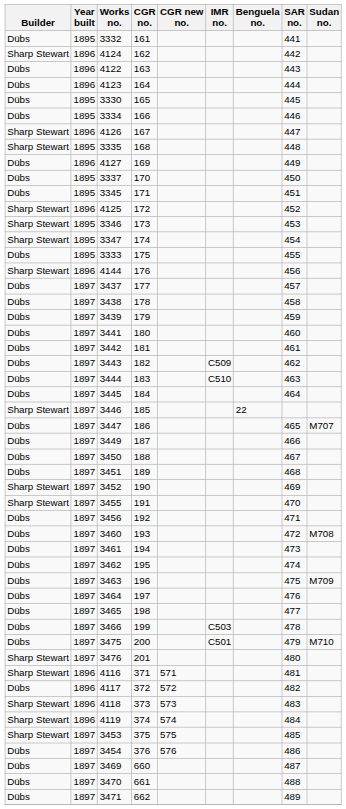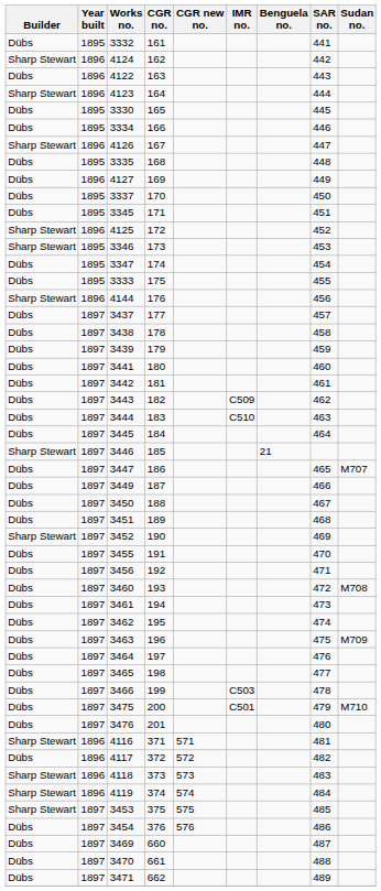 <table class="wikitable collapsible collapsed sortable" style="margin:0.5em auto; font-size:100%;">
 <tr>
 <th><br>Builder</th>
 <th>Year<br>built</th>
 <th>Works<br>no.</th>
 <th>CGR<br>no.</th>
 <th>CGR new<br>no.</th>
 <th>IMR<br>no.</th>
 <th>Benguela<br>no.</th>
 <th>SAR<br>no.</th>
 <th>Sudan<br>no.</th>
 </tr>
 <tr>
 <td>Dübs</td>
 <td>1895</td>
 <td>3332</td>
 <td>161</td>
 <td></td>
 <td></td>
 <td></td>
 <td>441</td>
 <td></td>
 </tr>
 <tr>
 <td>Sharp Stewart</td>
 <td>1896</td>
 <td>4124</td>
 <td>162</td>
 <td></td>
 <td></td>
 <td></td>
 <td>442</td>
 <td></td>
 </tr>
 <tr>
 <td>Dübs</td>
 <td>1896</td>
 <td>4122</td>
 <td>163</td>
 <td></td>
 <td></td>
 <td></td>
 <td>443</td>
 <td></td>
 </tr>
 <tr>
-<td>Dübs</td>
+<td>Sharp Stewart</td>
 <td>1896</td>
 <td>4123</td>
 <td>164</td>
 <td></td>
 <td></td>
 <td></td>
 <td>444</td>
 <td></td>
 </tr>
 <tr>
 <td>Dübs</td>
 <td>1895</td>
 <td>3330</td>
 <td>165</td>
 <td></td>
 <td></td>
 <td></td>
 <td>445</td>
 <td></td>
 </tr>
 <tr>
 <td>Dübs</td>
 <td>1895</td>
 <td>3334</td>
 <td>166</td>
 <td></td>
 <td></td>
 <td></td>
 <td>446</td>
 <td></td>
 </tr>
 <tr>
 <td>Sharp Stewart</td>
 <td>1896</td>
 <td>4126</td>
 <td>167</td>
 <td></td>
 <td></td>
 <td></td>
 <td>447</td>
 <td></td>
 </tr>
 <tr>
-<td>Sharp Stewart</td>
+<td>Dübs</td>
 <td>1895</td>
 <td>3335</td>
 <td>168</td>
 <td></td>
 <td></td>
 <td></td>
 <td>448</td>
 <td></td>
 </tr>
 <tr>
 <td>Dübs</td>
 <td>1896</td>
 <td>4127</td>
 <td>169</td>
 <td></td>
 <td></td>
 <td></td>
 <td>449</td>
 <td></td>
 </tr>
 <tr>
 <td>Dübs</td>
 <td>1895</td>
 <td>3337</td>
 <td>170</td>
 <td></td>
 <td></td>
 <td></td>
 <td>450</td>
 <td></td>
 </tr>
 <tr>
 <td>Dübs</td>
 <td>1895</td>
 <td>3345</td>
 <td>171</td>
 <td></td>
 <td></td>
 <td></td>
 <td>451</td>
 <td></td>
 </tr>
 <tr>
 <td>Sharp Stewart</td>
 <td>1896</td>
 <td>4125</td>
 <td>172</td>
 <td></td>
 <td></td>
 <td></td>
 <td>452</td>
 <td></td>
 </tr>
 <tr>
 <td>Sharp Stewart</td>
 <td>1895</td>
 <td>3346</td>
 <td>173</td>
 <td></td>
 <td></td>
 <td></td>
 <td>453</td>
 <td></td>
 </tr>
 <tr>
-<td>Sharp Stewart</td>
+<td>Dübs</td>
 <td>1895</td>
 <td>3347</td>
 <td>174</td>
 <td></td>
 <td></td>
 <td></td>
 <td>454</td>
 <td></td>
 </tr>
 <tr>
 <td>Dübs</td>
 <td>1895</td>
 <td>3333</td>
 <td>175</td>
 <td></td>
 <td></td>
 <td></td>
 <td>455</td>
 <td></td>
 </tr>
 <tr>
 <td>Sharp Stewart</td>
 <td>1896</td>
 <td>4144</td>
 <td>176</td>
 <td></td>
 <td></td>
 <td></td>
 <td>456</td>
 <td></td>
 </tr>
 <tr>
 <td>Dübs</td>
 <td>1897</td>
 <td>3437</td>
 <td>177</td>
 <td></td>
 <td></td>
 <td></td>
 <td>457</td>
 <td></td>
 </tr>
 <tr>
 <td>Dübs</td>
 <td>1897</td>
 <td>3438</td>
 <td>178</td>
 <td></td>
 <td></td>
 <td></td>
 <td>458</td>
 <td></td>
 </tr>
 <tr>
 <td>Dübs</td>
 <td>1897</td>
 <td>3439</td>
 <td>179</td>
 <td></td>
 <td></td>
 <td></td>
 <td>459</td>
 <td></td>
 </tr>
 <tr>
 <td>Dübs</td>
 <td>1897</td>
 <td>3441</td>
 <td>180</td>
 <td></td>
 <td></td>
 <td></td>
 <td>460</td>
 <td></td>
 </tr>
 <tr>
 <td>Dübs</td>
 <td>1897</td>
 <td>3442</td>
 <td>181</td>
 <td></td>
 <td></td>
 <td></td>
 <td>461</td>
 <td></td>
 </tr>
 <tr>
 <td>Dübs</td>
 <td>1897</td>
 <td>3443</td>
 <td>182</td>
 <td></td>
 <td>C509</td>
 <td></td>
 <td>462</td>
 <td></td>
 </tr>
 <tr>
 <td>Dübs</td>
 <td>1897</td>
 <td>3444</td>
 <td>183</td>
 <td></td>
 <td>C510</td>
 <td></td>
 <td>463</td>
 <td></td>
 </tr>
 <tr>
 <td>Dübs</td>
 <td>1897</td>
 <td>3445</td>
 <td>184</td>
 <td></td>
 <td></td>
 <td></td>
 <td>464</td>
 <td></td>
 </tr>
 <tr>
 <td>Sharp Stewart</td>
 <td>1897</td>
 <td>3446</td>
 <td>185</td>
 <td></td>
 <td></td>
-<td>22</td>
+<td>21</td>
 <td></td>
 <td></td>
 </tr>
 <tr>
 <td>Dübs</td>
 <td>1897</td>
 <td>3447</td>
 <td>186</td>
 <td></td>
 <td></td>
 <td></td>
 <td>465</td>
 <td>M707</td>
 </tr>
 <tr>
 <td>Dübs</td>
 <td>1897</td>
 <td>3449</td>
 <td>187</td>
 <td></td>
 <td></td>
 <td></td>
 <td>466</td>
 <td></td>
 </tr>
 <tr>
 <td>Dübs</td>
 <td>1897</td>
 <td>3450</td>
 <td>188</td>
 <td></td>
 <td></td>
 <td></td>
 <td>467</td>
 <td></td>
 </tr>
 <tr>
 <td>Dübs</td>
 <td>1897</td>
 <td>3451</td>
 <td>189</td>
 <td></td>
 <td></td>
 <td></td>
 <td>468</td>
 <td></td>
 </tr>
 <tr>
 <td>Sharp Stewart</td>
 <td>1897</td>
 <td>3452</td>
 <td>190</td>
 <td></td>
 <td></td>
 <td></td>
 <td>469</td>
 <td></td>
 </tr>
 <tr>
-<td>Sharp Stewart</td>
+<td>Dübs</td>
 <td>1897</td>
 <td>3455</td>
 <td>191</td>
 <td></td>
 <td></td>
 <td></td>
 <td>470</td>
 <td></td>
 </tr>
 <tr>
 <td>Dübs</td>
 <td>1897</td>
 <td>3456</td>
 <td>192</td>
 <td></td>
 <td></td>
 <td></td>
 <td>471</td>
 <td></td>
 </tr>
 <tr>
 <td>Dübs</td>
 <td>1897</td>
 <td>3460</td>
 <td>193</td>
 <td></td>
 <td></td>
 <td></td>
 <td>472</td>
 <td>M708</td>
 </tr>
 <tr>
 <td>Dübs</td>
 <td>1897</td>
 <td>3461</td>
 <td>194</td>
 <td></td>
 <td></td>
 <td></td>
 <td>473</td>
 <td></td>
 </tr>
 <tr>
 <td>Dübs</td>
 <td>1897</td>
 <td>3462</td>
 <td>195</td>
 <td></td>
 <td></td>
 <td></td>
 <td>474</td>
 <td></td>
 </tr>
 <tr>
 <td>Dübs</td>
 <td>1897</td>
 <td>3463</td>
 <td>196</td>
 <td></td>
 <td></td>
 <td></td>
 <td>475</td>
 <td>M709</td>
 </tr>
 <tr>
 <td>Dübs</td>
 <td>1897</td>
 <td>3464</td>
 <td>197</td>
 <td></td>
 <td></td>
 <td></td>
 <td>476</td>
 <td></td>
 </tr>
 <tr>
 <td>Dübs</td>
 <td>1897</td>
 <td>3465</td>
 <td>198</td>
 <td></td>
 <td></td>
 <td></td>
 <td>477</td>
 <td></td>
 </tr>
 <tr>
 <td>Dübs</td>
 <td>1897</td>
 <td>3466</td>
 <td>199</td>
 <td></td>
 <td>C503</td>
 <td></td>
 <td>478</td>
 <td></td>
 </tr>
 <tr>
 <td>Dübs</td>
 <td>1897</td>
 <td>3475</td>
 <td>200</td>
 <td></td>
 <td>C501</td>
 <td></td>
 <td>479</td>
 <td>M710</td>
 </tr>
 <tr>
-<td>Sharp Stewart</td>
+<td>Dübs</td>
 <td>1897</td>
 <td>3476</td>
 <td>201</td>
 <td></td>
 <td></td>
 <td></td>
 <td>480</td>
 <td></td>
 </tr>
 <tr>
 <td>Sharp Stewart</td>
 <td>1896</td>
 <td>4116</td>
 <td>371</td>
 <td>571</td>
 <td></td>
 <td></td>
 <td>481</td>
 <td></td>
 </tr>
 <tr>
 <td>Dübs</td>
 <td>1896</td>
 <td>4117</td>
 <td>372</td>
 <td>572</td>
 <td></td>
 <td></td>
 <td>482</td>
 <td></td>
 </tr>
 <tr>
 <td>Sharp Stewart</td>
 <td>1896</td>
 <td>4118</td>
 <td>373</td>
 <td>573</td>
 <td></td>
 <td></td>
 <td>483</td>
 <td></td>
 </tr>
 <tr>
 <td>Sharp Stewart</td>
 <td>1896</td>
 <td>4119</td>
 <td>374</td>
 <td>574</td>
 <td></td>
 <td></td>
 <td>484</td>
 <td></td>
 </tr>
 <tr>
 <td>Sharp Stewart</td>
 <td>1897</td>
 <td>3453</td>
 <td>375</td>
 <td>575</td>
 <td></td>
 <td></td>
 <td>485</td>
 <td></td>
 </tr>
 <tr>
 <td>Dübs</td>
 <td>1897</td>
 <td>3454</td>
 <td>376</td>
 <td>576</td>
 <td></td>
 <td></td>
 <td>486</td>
 <td></td>
 </tr>
 <tr>
 <td>Dübs</td>
 <td>1897</td>
 <td>3469</td>
 <td>660</td>
 <td></td>
 <td></td>
 <td></td>
 <td>487</td>
 <td></td>
 </tr>
 <tr>
 <td>Dübs</td>
 <td>1897</td>
 <td>3470</td>
 <td>661</td>
 <td></td>
 <td></td>
 <td></td>
 <td>488</td>
 <td></td>
 </tr>
 <tr>
 <td>Dübs</td>
 <td>1897</td>
 <td>3471</td>
 <td>662</td>
 <td></td>
 <td></td>
 <td></td>
 <td>489</td>
 <td></td>
 </tr>
 <tr>
 </tr>
 </table>
